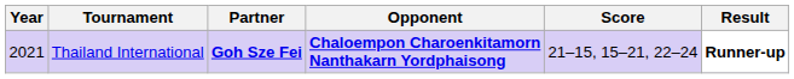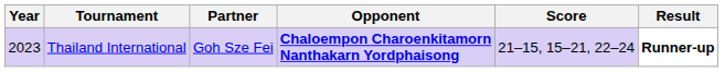 <table class="sortable wikitable" style="font-size: 90%;">
 <tr>
 <th>Year</th>
 <th>Tournament</th>
 <th>Partner</th>
 <th>Opponent</th>
 <th>Score</th>
 <th>Result</th>
 </tr>
 <tr style="background:#D8CEF6">
-<td align="center">2021</td>
+<td align="center">2023</td>
 <td align="left"><a href='#'>Thailand International</a></td>
-<td align="left"><strong> <a href='#'>Goh Sze Fei</a></strong></td>
+<td align="left"> <a href='#'>Goh Sze Fei</a></td>
 <td align="left"><strong> <a href='#'>Chaloempon Charoenkitamorn</a><br> <a href='#'>Nanthakarn Yordphaisong</a></strong></td>
 <td align="left">21–15, 15–21, 22–24</td>
 <td style="text-align:left; background:white"> <strong>Runner-up</strong></td>
 </tr>
 </table>
